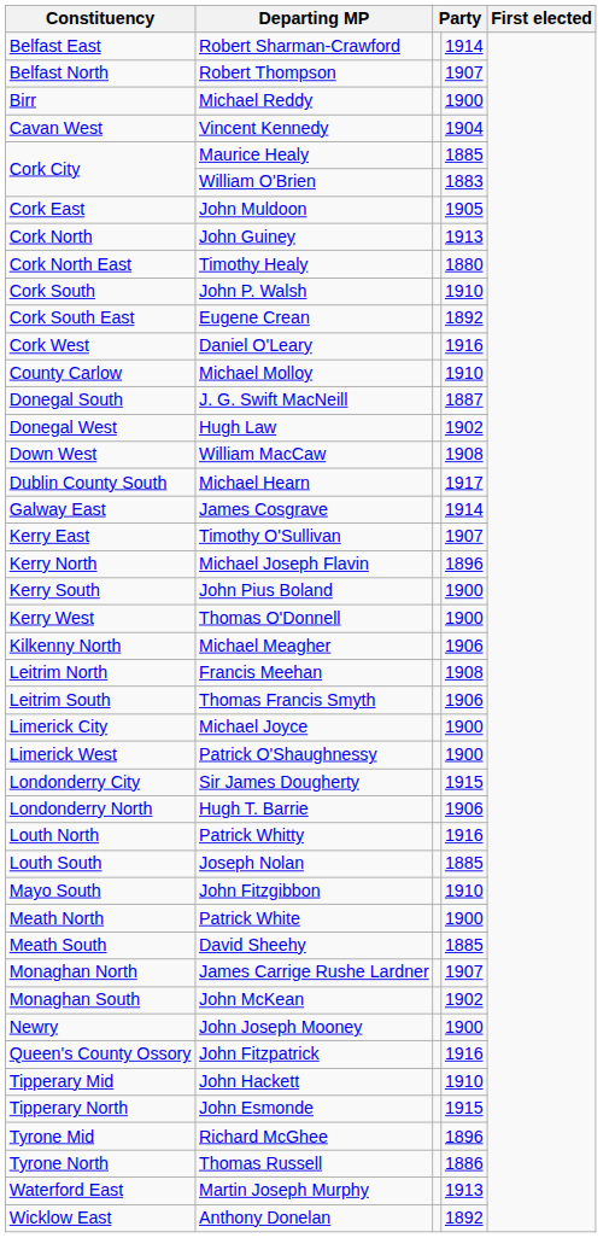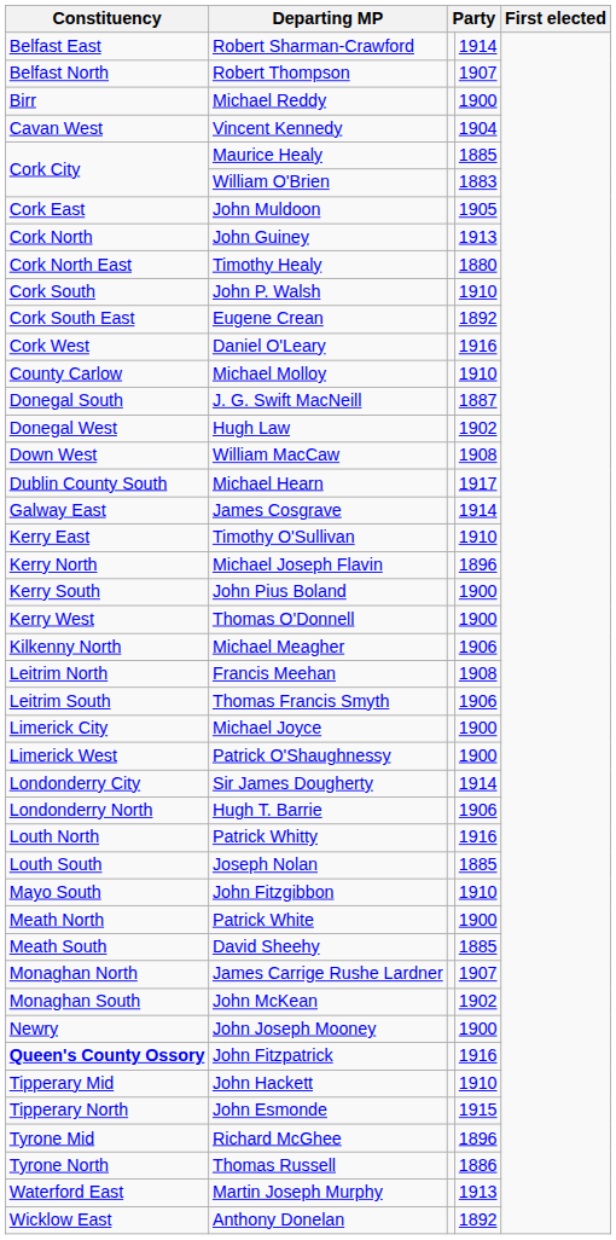 <table class="wikitable sortable collapsible">
 <tr>
 <th scope="col">Constituency</th>
 <th scope="col">Departing MP</th>
 <th colspan="2" scope="col">Party</th>
 <th scope="col">First elected</th>
 </tr>
 <tr>
 <td><a href='#'>Belfast East</a></td>
 <td><a href='#'>Robert Sharman-Crawford</a></td>
 <td></td>
 <td><a href='#'>1914</a></td>
 </tr>
 <tr>
 <td><a href='#'>Belfast North</a></td>
 <td><a href='#'>Robert Thompson</a></td>
 <td></td>
 <td><a href='#'>1907</a></td>
 </tr>
 <tr>
 <td><a href='#'>Birr</a></td>
 <td><a href='#'>Michael Reddy</a></td>
 <td></td>
 <td><a href='#'>1900</a></td>
 </tr>
 <tr>
 <td><a href='#'>Cavan West</a></td>
 <td><a href='#'>Vincent Kennedy</a></td>
 <td></td>
 <td><a href='#'>1904</a></td>
 </tr>
 <tr>
 <td rowspan=2><a href='#'>Cork City</a></td>
 <td><a href='#'>Maurice Healy</a></td>
 <td></td>
 <td><a href='#'>1885</a></td>
 </tr>
 <tr>
 <td><a href='#'>William O'Brien</a></td>
 <td></td>
 <td><a href='#'>1883</a></td>
 </tr>
 <tr>
 <td><a href='#'>Cork East</a></td>
 <td><a href='#'>John Muldoon</a></td>
 <td></td>
 <td><a href='#'>1905</a></td>
 </tr>
 <tr>
 <td><a href='#'>Cork North</a></td>
 <td><a href='#'>John Guiney</a></td>
 <td></td>
 <td><a href='#'>1913</a></td>
 </tr>
 <tr>
 <td><a href='#'>Cork North East</a></td>
 <td><a href='#'>Timothy Healy</a></td>
 <td></td>
 <td><a href='#'>1880</a></td>
 </tr>
 <tr>
 <td><a href='#'>Cork South</a></td>
 <td><a href='#'>John P. Walsh</a></td>
 <td></td>
 <td><a href='#'>1910</a></td>
 </tr>
 <tr>
 <td><a href='#'>Cork South East</a></td>
 <td><a href='#'>Eugene Crean</a></td>
 <td></td>
 <td><a href='#'>1892</a></td>
 </tr>
 <tr>
 <td><a href='#'>Cork West</a></td>
 <td><a href='#'>Daniel O'Leary</a></td>
 <td></td>
 <td><a href='#'>1916</a></td>
 </tr>
 <tr>
 <td><a href='#'>County Carlow</a></td>
 <td><a href='#'>Michael Molloy</a></td>
 <td></td>
 <td><a href='#'>1910</a></td>
 </tr>
 <tr>
 <td><a href='#'>Donegal South</a></td>
 <td><a href='#'>J. G. Swift MacNeill</a></td>
 <td></td>
 <td><a href='#'>1887</a></td>
 </tr>
 <tr>
 <td><a href='#'>Donegal West</a></td>
 <td><a href='#'>Hugh Law</a></td>
 <td></td>
 <td><a href='#'>1902</a></td>
 </tr>
 <tr>
 <td><a href='#'>Down West</a></td>
 <td><a href='#'>William MacCaw</a></td>
 <td></td>
 <td><a href='#'>1908</a></td>
 </tr>
 <tr>
 <td><a href='#'>Dublin County South</a></td>
 <td><a href='#'>Michael Hearn</a></td>
 <td></td>
 <td><a href='#'>1917</a></td>
 </tr>
 <tr>
 <td><a href='#'>Galway East</a></td>
 <td><a href='#'>James Cosgrave</a></td>
 <td></td>
 <td><a href='#'>1914</a></td>
 </tr>
 <tr>
 <td><a href='#'>Kerry East</a></td>
 <td><a href='#'>Timothy O'Sullivan</a></td>
 <td></td>
-<td><a href='#'>1907</a></td>
+<td><a href='#'>1910</a></td>
 </tr>
 <tr>
 <td><a href='#'>Kerry North</a></td>
 <td><a href='#'>Michael Joseph Flavin</a></td>
 <td></td>
 <td><a href='#'>1896</a></td>
 </tr>
 <tr>
 <td><a href='#'>Kerry South</a></td>
 <td><a href='#'>John Pius Boland</a></td>
 <td></td>
 <td><a href='#'>1900</a></td>
 </tr>
 <tr>
 <td><a href='#'>Kerry West</a></td>
 <td><a href='#'>Thomas O'Donnell</a></td>
 <td></td>
 <td><a href='#'>1900</a></td>
 </tr>
 <tr>
 <td><a href='#'>Kilkenny North</a></td>
 <td><a href='#'>Michael Meagher</a></td>
 <td></td>
 <td><a href='#'>1906</a></td>
 </tr>
 <tr>
 <td><a href='#'>Leitrim North</a></td>
 <td><a href='#'>Francis Meehan</a></td>
 <td></td>
 <td><a href='#'>1908</a></td>
 </tr>
 <tr>
 <td><a href='#'>Leitrim South</a></td>
 <td><a href='#'>Thomas Francis Smyth</a></td>
 <td></td>
 <td><a href='#'>1906</a></td>
 </tr>
 <tr>
 <td><a href='#'>Limerick City</a></td>
 <td><a href='#'>Michael Joyce</a></td>
 <td></td>
 <td><a href='#'>1900</a></td>
 </tr>
 <tr>
 <td><a href='#'>Limerick West</a></td>
 <td><a href='#'>Patrick O'Shaughnessy</a></td>
 <td></td>
 <td><a href='#'>1900</a></td>
 </tr>
 <tr>
 <td><a href='#'>Londonderry City</a></td>
 <td><a href='#'>Sir James Dougherty</a></td>
 <td></td>
-<td><a href='#'>1915</a></td>
+<td><a href='#'>1914</a></td>
 </tr>
 <tr>
 <td><a href='#'>Londonderry North</a></td>
 <td><a href='#'>Hugh T. Barrie</a></td>
 <td></td>
 <td><a href='#'>1906</a></td>
 </tr>
 <tr>
 <td><a href='#'>Louth North</a></td>
 <td><a href='#'>Patrick Whitty</a></td>
 <td></td>
 <td><a href='#'>1916</a></td>
 </tr>
 <tr>
 <td><a href='#'>Louth South</a></td>
 <td><a href='#'>Joseph Nolan</a></td>
 <td></td>
 <td><a href='#'>1885</a></td>
 </tr>
 <tr>
 <td><a href='#'>Mayo South</a></td>
 <td><a href='#'>John Fitzgibbon</a></td>
 <td></td>
 <td><a href='#'>1910</a></td>
 </tr>
 <tr>
 <td><a href='#'>Meath North</a></td>
 <td><a href='#'>Patrick White</a></td>
 <td></td>
 <td><a href='#'>1900</a></td>
 </tr>
 <tr>
 <td><a href='#'>Meath South</a></td>
 <td><a href='#'>David Sheehy</a></td>
 <td></td>
 <td><a href='#'>1885</a></td>
 </tr>
 <tr>
 <td><a href='#'>Monaghan North</a></td>
 <td><a href='#'>James Carrige Rushe Lardner</a></td>
 <td></td>
 <td><a href='#'>1907</a></td>
 </tr>
 <tr>
 <td><a href='#'>Monaghan South</a></td>
 <td><a href='#'>John McKean</a></td>
 <td></td>
 <td><a href='#'>1902</a></td>
 </tr>
 <tr>
 <td><a href='#'>Newry</a></td>
 <td><a href='#'>John Joseph Mooney</a></td>
 <td></td>
 <td><a href='#'>1900</a></td>
 </tr>
 <tr>
-<td><a href='#'>Queen's County Ossory</a></td>
+<td><strong><a href='#'>Queen's County Ossory</a></strong></td>
 <td><a href='#'>John Fitzpatrick</a></td>
 <td></td>
 <td><a href='#'>1916</a></td>
 </tr>
 <tr>
 <td><a href='#'>Tipperary Mid</a></td>
 <td><a href='#'>John Hackett</a></td>
 <td></td>
 <td><a href='#'>1910</a></td>
 </tr>
 <tr>
 <td><a href='#'>Tipperary North</a></td>
 <td><a href='#'>John Esmonde</a></td>
 <td></td>
 <td><a href='#'>1915</a></td>
 </tr>
 <tr>
 <td><a href='#'>Tyrone Mid</a></td>
 <td><a href='#'>Richard McGhee</a></td>
 <td></td>
 <td><a href='#'>1896</a></td>
 </tr>
 <tr>
 <td><a href='#'>Tyrone North</a></td>
 <td><a href='#'>Thomas Russell</a></td>
 <td></td>
 <td><a href='#'>1886</a></td>
 </tr>
 <tr>
 <td><a href='#'>Waterford East</a></td>
 <td><a href='#'>Martin Joseph Murphy</a></td>
 <td></td>
 <td><a href='#'>1913</a></td>
 </tr>
 <tr>
 <td><a href='#'>Wicklow East</a></td>
 <td><a href='#'>Anthony Donelan</a></td>
 <td></td>
 <td><a href='#'>1892</a></td>
 </tr>
 </table>
